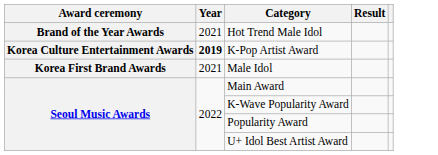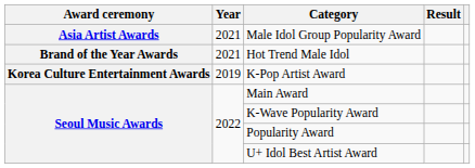 <table class="wikitable plainrowheaders sortable">
 <tr>
 <th scope="col">Award ceremony</th>
 <th scope="col">Year</th>
 <th scope="col">Category</th>
 <th scope="col">Result</th>
 <th scope="col" class="unsortable"></th>
+</tr>
+<tr>
+<th scope="row"><a href='#'>Asia Artist Awards</a></th>
+<td style="text-align:center">2021</td>
+<td>Male Idol Group Popularity Award</td>
+<td></td>
+<td style="text-align:center"></td>
 </tr>
 <tr>
 <th scope="row">Brand of the Year Awards</th>
 <td style="text-align:center">2021</td>
 <td>Hot Trend Male Idol</td>
 <td></td>
 <td style="text-align:center"></td>
 </tr>
 <tr>
 <th scope="row">Korea Culture Entertainment Awards</th>
-<td style="text-align:center"><strong>2019</strong></td>
+<td style="text-align:center">2019</td>
 <td>K-Pop Artist Award</td>
 <td></td>
 <td></td>
-</tr>
-<tr>
-<th scope="row" rowspan="1">Korea First Brand Awards</th>
-<td rowspan="1" style="text-align:center">2021</td>
-<td>Male Idol</td>
-<td></td>
-<td style="text-align:center"></td>
 </tr>
 <tr>
 <th scope="row" rowspan="4"><a href='#'>Seoul Music Awards</a></th>
 <td rowspan="4" style="text-align:center">2022</td>
 <td>Main Award</td>
 <td></td>
 <td></td>
 </tr>
 <tr>
 <td>K-Wave Popularity Award</td>
 <td></td>
 <td></td>
 </tr>
 <tr>
 <td>Popularity Award</td>
 <td></td>
 <td></td>
 </tr>
 <tr>
 <td>U+ Idol Best Artist Award</td>
 <td></td>
 <td></td>
 </tr>
 </table>
